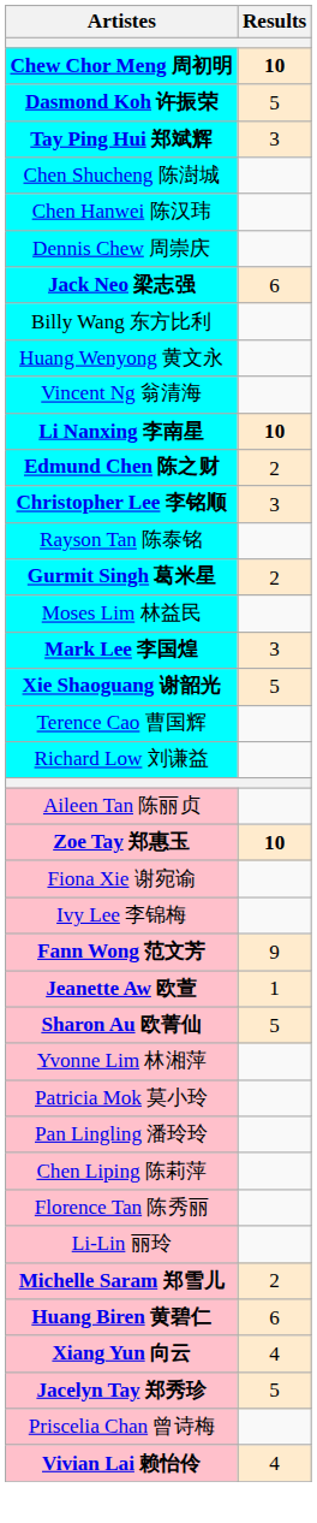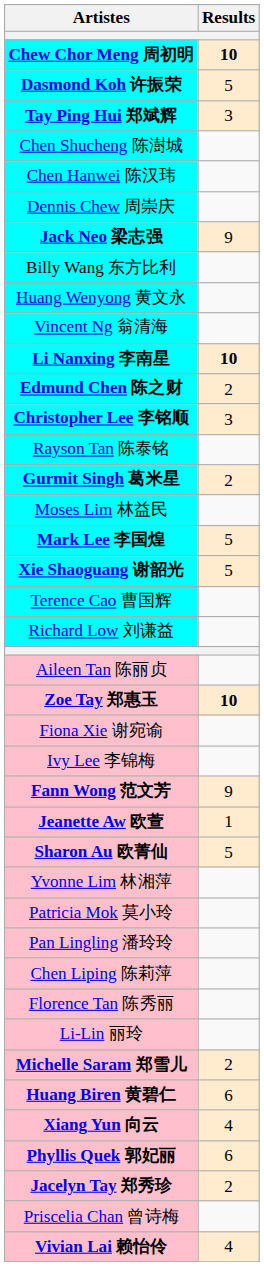 <table class="wikitable">
 <tr>
 <th align="center">Artistes</th>
 <th align="center">Results</th>
 </tr>
 <tr>
 <th colspan="2"><div></div></th>
 </tr>
 <tr>
 <td bgcolor="cyan" align="center"><strong><a href='#'>Chew Chor Meng</a> 周初明</strong></td>
 <td bgcolor="#FFEBCD" align="center"><strong>10</strong></td>
 </tr>
 <tr>
 <td bgcolor="cyan" align="center"><strong><a href='#'>Dasmond Koh</a> 许振荣</strong></td>
 <td bgcolor="#FFEBCD" align="center">5</td>
 </tr>
 <tr>
 <td bgcolor="cyan" align="center"><strong><a href='#'>Tay Ping Hui</a> 郑斌辉</strong></td>
 <td bgcolor="#FFEBCD" align="center">3</td>
 </tr>
 <tr>
 <td bgcolor="cyan" align="center"><a href='#'>Chen Shucheng</a> 陈澍城</td>
 <td></td>
 </tr>
 <tr>
 <td bgcolor="cyan" align="center"><a href='#'>Chen Hanwei</a> 陈汉玮</td>
 <td></td>
 </tr>
 <tr>
 <td bgcolor="cyan" align="center"><a href='#'>Dennis Chew</a> 周崇庆</td>
 <td></td>
 </tr>
 <tr>
 <td bgcolor="cyan" align="center"><strong><a href='#'>Jack Neo</a> 梁志强</strong></td>
-<td bgcolor="#FFEBCD" align="center">6</td>
+<td bgcolor="#FFEBCD" align="center">9</td>
 </tr>
 <tr>
 <td bgcolor="cyan" align="center">Billy Wang 东方比利</td>
 <td></td>
 </tr>
 <tr>
 <td bgcolor="cyan" align="center"><a href='#'>Huang Wenyong</a> 黄文永</td>
 <td></td>
 </tr>
 <tr>
 <td bgcolor="cyan" align="center"><a href='#'>Vincent Ng</a> 翁清海</td>
 <td></td>
 </tr>
 <tr>
 <td bgcolor="cyan" align="center"><strong><a href='#'>Li Nanxing</a> 李南星</strong></td>
 <td bgcolor="#FFEBCD" align="center"><strong>10</strong></td>
 </tr>
 <tr>
 <td bgcolor="cyan" align="center"><strong><a href='#'>Edmund Chen</a> 陈之财</strong></td>
 <td bgcolor="#FFEBCD" align="center">2</td>
 </tr>
 <tr>
 <td bgcolor="cyan" align="center"><strong><a href='#'>Christopher Lee</a> 李铭顺</strong></td>
 <td bgcolor="#FFEBCD" align="center">3</td>
 </tr>
 <tr>
 <td bgcolor="cyan" align="center"><a href='#'>Rayson Tan</a> 陈泰铭</td>
 <td></td>
 </tr>
 <tr>
 <td bgcolor="cyan" align="center"><strong><a href='#'>Gurmit Singh</a> 葛米星</strong></td>
 <td bgcolor="#FFEBCD" align="center">2</td>
 </tr>
 <tr>
 <td bgcolor="cyan" align="center"><a href='#'>Moses Lim</a> 林益民</td>
 <td></td>
 </tr>
 <tr>
 <td bgcolor="cyan" align="center"><strong><a href='#'>Mark Lee</a> 李国煌</strong></td>
-<td bgcolor="#FFEBCD" align="center">3</td>
+<td bgcolor="#FFEBCD" align="center">5</td>
 </tr>
 <tr>
 <td bgcolor="cyan" align="center"><strong><a href='#'>Xie Shaoguang</a> 谢韶光</strong></td>
 <td bgcolor="#FFEBCD" align="center">5</td>
 </tr>
 <tr>
 <td bgcolor="cyan" align="center"><a href='#'>Terence Cao</a> 曹国辉</td>
 <td></td>
 </tr>
 <tr>
 <td bgcolor="cyan" align="center"><a href='#'>Richard Low</a> 刘谦益</td>
 <td></td>
 </tr>
 <tr>
 <th colspan="2"><div></div></th>
 </tr>
 <tr>
 <td bgcolor="pink" align="center"><a href='#'>Aileen Tan</a> 陈丽贞</td>
 <td></td>
 </tr>
 <tr>
 <td bgcolor="pink" align="center"><strong><a href='#'>Zoe Tay</a> 郑惠玉</strong></td>
 <td bgcolor="#FFEBCD" align="center"><strong>10</strong></td>
 </tr>
 <tr>
 <td bgcolor="pink" align="center"><a href='#'>Fiona Xie</a> 谢宛谕</td>
 <td></td>
 </tr>
 <tr>
 <td bgcolor="pink" align="center"><a href='#'>Ivy Lee</a> 李锦梅</td>
 <td></td>
 </tr>
 <tr>
 <td bgcolor="pink" align="center"><strong><a href='#'>Fann Wong</a> 范文芳</strong></td>
 <td bgcolor="#FFEBCD" align="center">9</td>
 </tr>
 <tr>
 <td bgcolor="pink" align="center"><strong><a href='#'>Jeanette Aw</a> 欧萱</strong></td>
 <td bgcolor="#FFEBCD" align="center">1</td>
 </tr>
 <tr>
 <td bgcolor="pink" align="center"><strong><a href='#'>Sharon Au</a> 欧菁仙</strong></td>
 <td bgcolor="#FFEBCD" align="center">5</td>
 </tr>
 <tr>
 <td bgcolor="pink" align="center"><a href='#'>Yvonne Lim</a> 林湘萍</td>
 <td></td>
 </tr>
 <tr>
 <td bgcolor="pink" align="center"><a href='#'>Patricia Mok</a> 莫小玲</td>
 <td></td>
 </tr>
 <tr>
 <td bgcolor="pink" align="center"><a href='#'>Pan Lingling</a> 潘玲玲</td>
 <td></td>
 </tr>
 <tr>
 <td bgcolor="pink" align="center"><a href='#'>Chen Liping</a> 陈莉萍</td>
 <td></td>
 </tr>
 <tr>
 <td bgcolor="pink" align="center"><a href='#'>Florence Tan</a> 陈秀丽</td>
 <td></td>
 </tr>
 <tr>
 <td bgcolor="pink" align="center"><a href='#'>Li-Lin</a> 丽玲</td>
 <td></td>
 </tr>
 <tr>
 <td bgcolor="pink" align="center"><strong><a href='#'>Michelle Saram</a> 郑雪儿</strong></td>
 <td bgcolor="#FFEBCD" align="center">2</td>
 </tr>
 <tr>
 <td bgcolor="pink" align="center"><strong><a href='#'>Huang Biren</a> 黄碧仁</strong></td>
 <td bgcolor="#FFEBCD" align="center">6</td>
 </tr>
 <tr>
 <td bgcolor="pink" align="center"><strong><a href='#'>Xiang Yun</a> 向云</strong></td>
 <td bgcolor="#FFEBCD" align="center">4</td>
 </tr>
 <tr>
+<td bgcolor="pink" align="center"><strong><a href='#'>Phyllis Quek</a> 郭妃丽</strong></td>
+<td bgcolor="#FFEBCD" align="center">6</td>
+</tr>
+<tr>
 <td bgcolor="pink" align="center"><strong><a href='#'>Jacelyn Tay</a> 郑秀珍</strong></td>
-<td bgcolor="#FFEBCD" align="center">5</td>
+<td bgcolor="#FFEBCD" align="center">2</td>
 </tr>
 <tr>
 <td bgcolor="pink" align="center"><a href='#'>Priscelia Chan</a> 曾诗梅</td>
 <td></td>
 </tr>
 <tr>
 <td bgcolor="pink" align="center"><strong><a href='#'>Vivian Lai</a> 赖怡伶</strong></td>
 <td bgcolor="#FFEBCD" align="center">4</td>
 </tr>
 </table>
